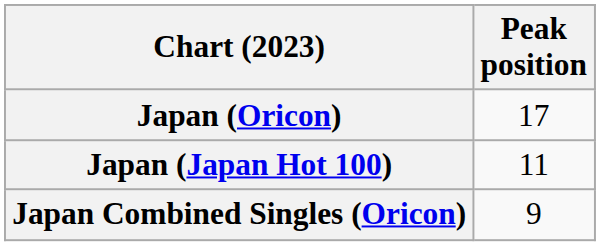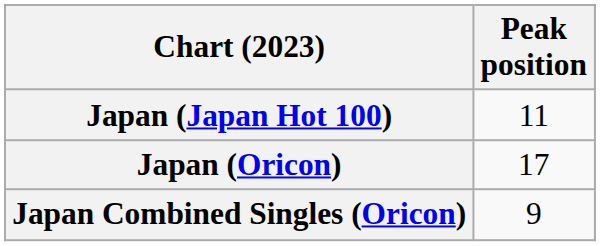 <table class="wikitable sortable plainrowheaders" style="text-align:center;">
 <tr>
 <th scope="col">Chart (2023)</th>
 <th scope="col">Peak<br>position</th>
 </tr>
 <tr>
+<th scope="row">Japan (<a href='#'>Japan Hot 100</a>)</th>
+<td>11</td>
+</tr>
+<tr>
 <th scope="row">Japan (<a href='#'>Oricon</a>)</th>
 <td>17</td>
-</tr>
-<tr>
-<th scope="row">Japan (<a href='#'>Japan Hot 100</a>)</th>
-<td>11</td>
 </tr>
 <tr>
 <th scope="row">Japan Combined Singles (<a href='#'>Oricon</a>)</th>
 <td>9</td>
 </tr>
 </table>
